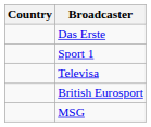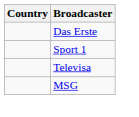 <table class="wikitable">
 <tr>
 <th align=center>Country</th>
 <th align=center>Broadcaster</th>
 </tr>
 <tr>
 <td></td>
 <td><a href='#'>Das Erste</a></td>
 </tr>
 <tr>
 <td></td>
 <td><a href='#'>Sport 1</a></td>
 </tr>
 <tr>
 <td></td>
 <td><a href='#'>Televisa</a></td>
 </tr>
 <tr>
 <td></td>
-<td><a href='#'>British Eurosport</a></td>
-</tr>
-<tr>
-<td></td>
 <td><a href='#'>MSG</a></td>
 </tr>
 </table>
